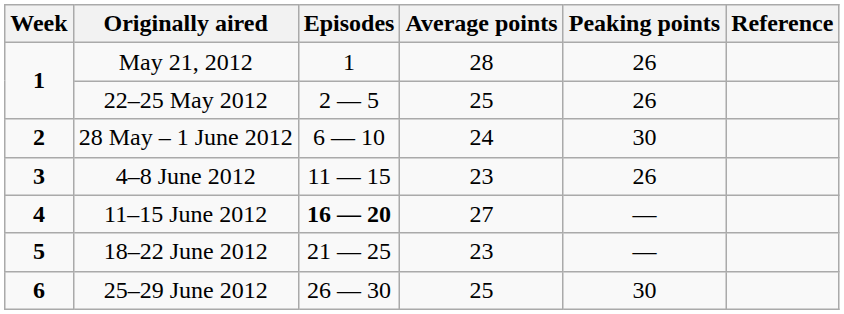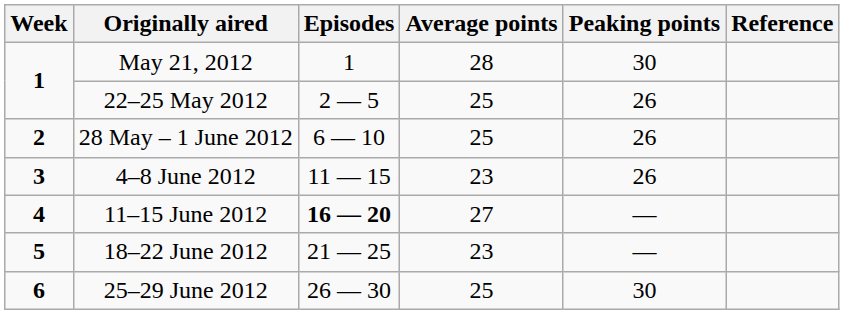 <table class="wikitable" style="text-align:center;">
 <tr>
 <th>Week</th>
 <th>Originally aired</th>
 <th>Episodes</th>
 <th>Average points</th>
 <th>Peaking points</th>
 <th>Reference</th>
 </tr>
 <tr>
 <td rowspan="2"><strong>1</strong></td>
 <td>May 21, 2012</td>
 <td>1</td>
 <td>28</td>
-<td>26</td>
+<td>30</td>
 <td></td>
 </tr>
 <tr>
 <td>22–25 May 2012</td>
 <td>2 — 5</td>
 <td>25</td>
 <td>26</td>
 <td></td>
 </tr>
 <tr>
 <td><strong>2</strong></td>
 <td>28 May – 1 June 2012</td>
 <td>6 — 10</td>
-<td>24</td>
-<td>30</td>
+<td>25</td>
+<td>26</td>
 <td></td>
 </tr>
 <tr>
 <td><strong>3</strong></td>
 <td>4–8 June 2012</td>
 <td>11 — 15</td>
 <td>23</td>
 <td>26</td>
 <td></td>
 </tr>
 <tr>
 <td><strong>4</strong></td>
 <td>11–15 June 2012</td>
 <td><strong>16 — 20</strong></td>
 <td>27</td>
 <td>—</td>
 <td></td>
 </tr>
 <tr>
 <td><strong>5</strong></td>
 <td>18–22 June 2012</td>
 <td>21 — 25</td>
 <td>23</td>
 <td>—</td>
 <td></td>
 </tr>
 <tr>
 <td><strong>6</strong></td>
 <td>25–29 June 2012</td>
 <td>26 — 30</td>
 <td>25</td>
 <td>30</td>
 <td></td>
 </tr>
 </table>
